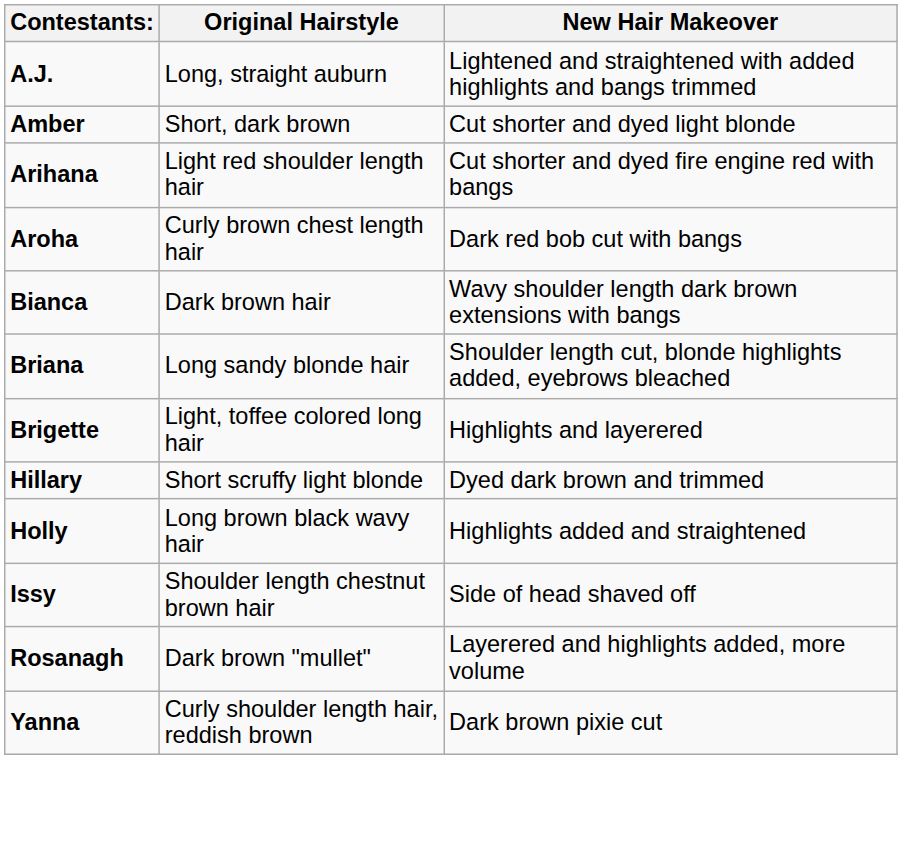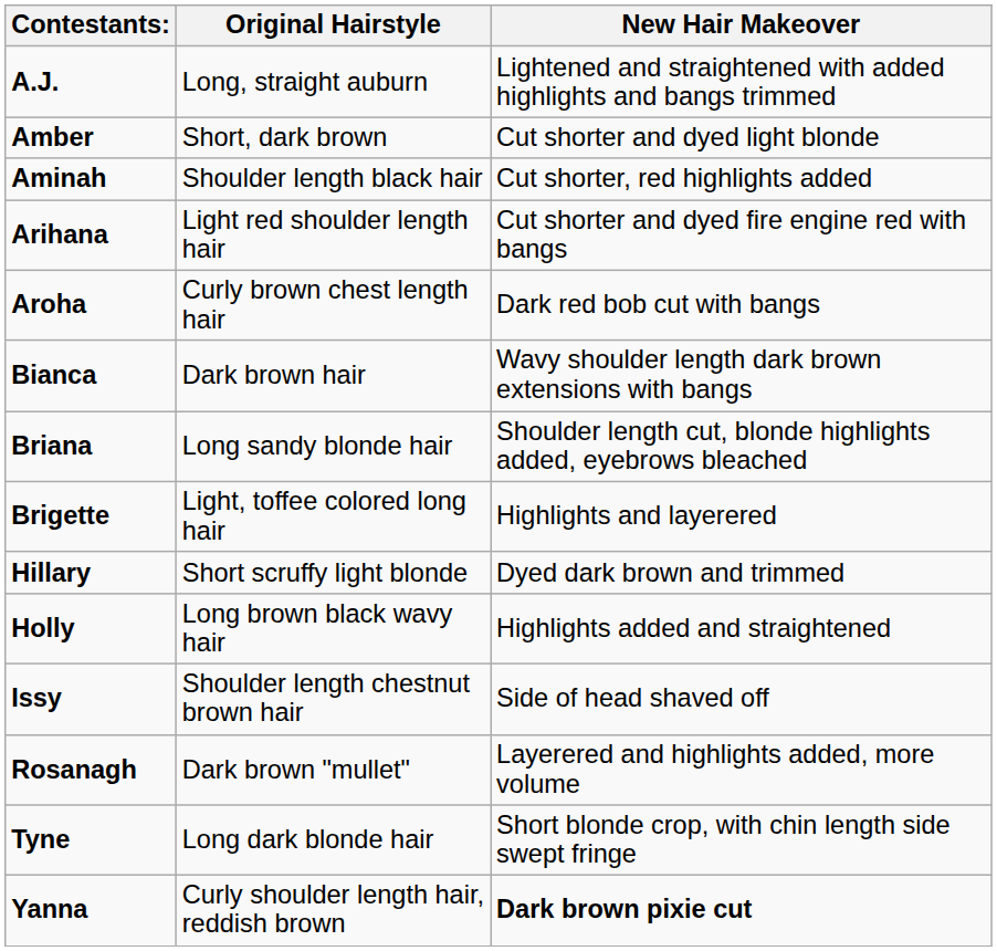 <table class="wikitable">
 <tr>
 <th>Contestants:</th>
 <th>Original Hairstyle</th>
 <th>New Hair Makeover</th>
 </tr>
 <tr>
 <td><strong>A.J.</strong></td>
 <td>Long, straight auburn</td>
 <td>Lightened and straightened with added highlights and bangs trimmed</td>
 </tr>
 <tr>
 <td><strong>Amber</strong></td>
 <td>Short, dark brown</td>
 <td>Cut shorter and dyed light blonde</td>
+</tr>
+<tr>
+<td><strong>Aminah</strong></td>
+<td>Shoulder length black hair</td>
+<td>Cut shorter, red highlights added</td>
 </tr>
 <tr>
 <td><strong>Arihana</strong></td>
 <td>Light red shoulder length hair</td>
 <td>Cut shorter and dyed fire engine red with bangs</td>
 </tr>
 <tr>
 <td><strong>Aroha</strong></td>
 <td>Curly brown chest length hair</td>
 <td>Dark red bob cut with bangs</td>
 </tr>
 <tr>
 <td><strong>Bianca</strong></td>
 <td>Dark brown hair</td>
 <td>Wavy shoulder length dark brown extensions with bangs</td>
 </tr>
 <tr>
 <td><strong>Briana</strong></td>
 <td>Long sandy blonde hair</td>
 <td>Shoulder length cut, blonde highlights added, eyebrows bleached</td>
 </tr>
 <tr>
 <td><strong>Brigette</strong></td>
 <td>Light, toffee colored long hair</td>
 <td>Highlights and layerered</td>
 </tr>
 <tr>
 <td><strong>Hillary</strong></td>
 <td>Short scruffy light blonde</td>
 <td>Dyed dark brown and trimmed</td>
 </tr>
 <tr>
 <td><strong>Holly</strong></td>
 <td>Long brown black wavy hair</td>
 <td>Highlights added and straightened</td>
 </tr>
 <tr>
 <td><strong>Issy</strong></td>
 <td>Shoulder length chestnut brown hair</td>
 <td>Side of head shaved off</td>
 </tr>
 <tr>
 <td><strong>Rosanagh</strong></td>
 <td>Dark brown "mullet"</td>
 <td>Layerered and highlights added, more volume</td>
 </tr>
 <tr>
+<td><strong>Tyne</strong></td>
+<td>Long dark blonde hair</td>
+<td>Short blonde crop, with chin length side swept fringe</td>
+</tr>
+<tr>
 <td><strong>Yanna</strong></td>
 <td>Curly shoulder length hair, reddish brown</td>
-<td>Dark brown pixie cut</td>
+<td><strong>Dark brown pixie cut</strong></td>
 </tr>
 <tr>
 </tr>
 </table>
